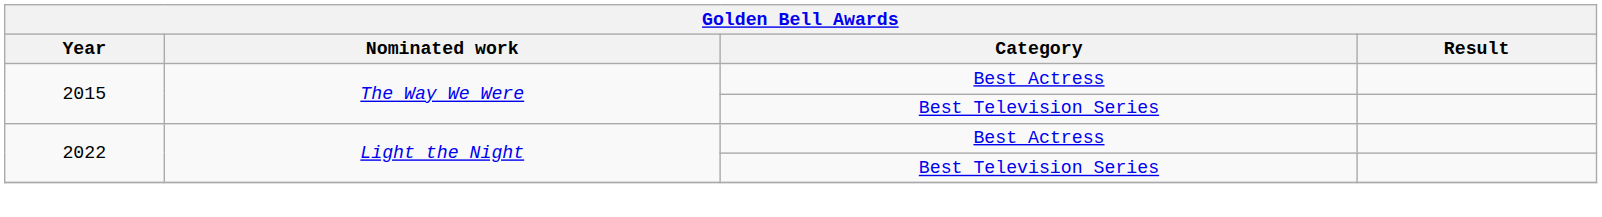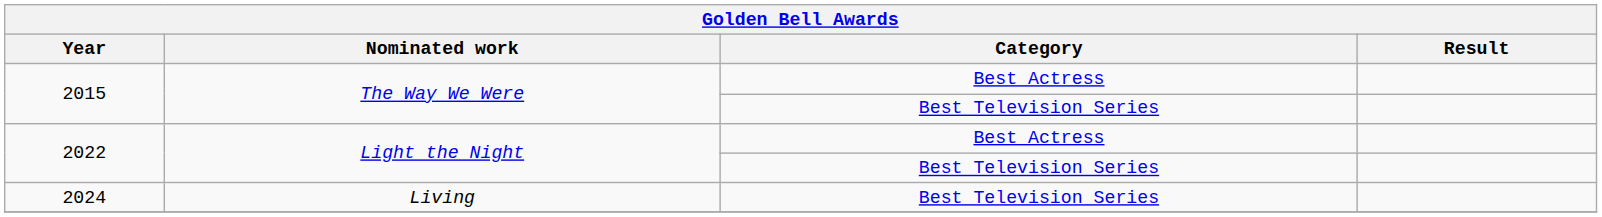 <table width="90%" class="wikitable">
 <tr>
 <th colspan="4" align="center"><a href='#'>Golden Bell Awards</a></th>
 </tr>
 <tr>
 <th width="10%">Year</th>
 <th width="35%">Nominated work</th>
 <th width="40%">Category</th>
 <th width="15%">Result</th>
 </tr>
 <tr>
 <td align="center" rowspan="2">2015</td>
 <td align="center" rowspan="2"><em><a href='#'>The Way We Were</a></em></td>
 <td align="center"><a href='#'>Best Actress</a></td>
 <td></td>
 </tr>
 <tr>
 <td align="center"><a href='#'>Best Television Series</a></td>
 <td></td>
 </tr>
 <tr>
 <td align="center" rowspan="2">2022</td>
 <td align="center" rowspan="2"><em><a href='#'>Light the Night</a></em></td>
 <td align="center"><a href='#'>Best Actress</a></td>
 <td></td>
 </tr>
 <tr>
 <td align="center"><a href='#'>Best Television Series</a></td>
 <td></td>
 </tr>
 <tr>
+<td align="center" rowspan="1">2024</td>
+<td align="center" rowspan="1"><em>Living</em></td>
+<td align="center"><a href='#'>Best Television Series</a></td>
+<td></td>
+</tr>
+<tr>
 </tr>
 </table>
